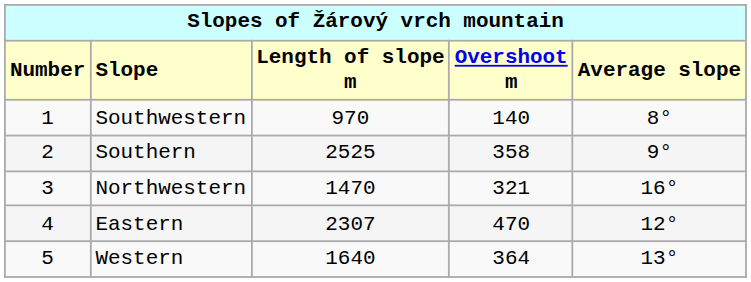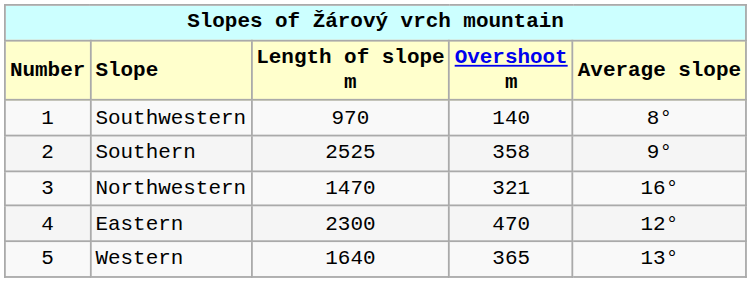 <table class="wikitable" style="text-align:center; font-size:90%">
 <tr>
 <td colspan="5" bgcolor="#CCFFFF"> <strong>Slopes of Žárový vrch mountain</strong></td>
 </tr>
 <tr bgcolor="#FFFFCC">
 <td><strong>Number</strong></td>
 <td align="left"><strong>Slope</strong></td>
 <td><strong>Length of slope</strong><br><strong>m</strong></td>
 <td><strong><a href='#'>Overshoot</a></strong><br><strong>m</strong></td>
 <td><strong>Average slope</strong></td>
 </tr>
 <tr>
 <td>1</td>
 <td align="left">Southwestern</td>
 <td>970</td>
 <td>140</td>
 <td>8°</td>
 </tr>
 <tr bgcolor="#F5F5F5">
 <td>2</td>
 <td align="left">Southern</td>
 <td>2525</td>
 <td>358</td>
 <td>9°</td>
 </tr>
 <tr>
 <td>3</td>
 <td align="left">Northwestern</td>
 <td>1470</td>
 <td>321</td>
 <td>16°</td>
 </tr>
 <tr bgcolor="#F5F5F5">
 <td>4</td>
 <td align="left">Eastern</td>
-<td>2307</td>
+<td>2300</td>
 <td>470</td>
 <td>12°</td>
 </tr>
 <tr>
 <td>5</td>
 <td align="left">Western</td>
 <td>1640</td>
-<td>364</td>
+<td>365</td>
 <td>13°</td>
 </tr>
 </table>
